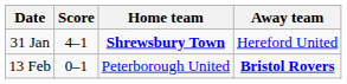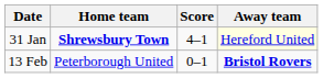 <table class="wikitable" style="text-align: center">
 <tr>
 <th>Date</th>
+<th>Home team</th>
 <th>Score</th>
-<th>Home team</th>
 <th>Away team</th>
 </tr>
 <tr>
 <td>31 Jan</td>
+<td><strong><a href='#'>Shrewsbury Town</a></strong></td>
 <td>4–1</td>
-<td><strong><a href='#'>Shrewsbury Town</a></strong></td>
-<td><a href='#'>Hereford United</a></td>
+<td style="background: lightyellow;"><a href='#'>Hereford United</a></td>
 </tr>
 <tr>
 <td>13 Feb</td>
+<td><a href='#'>Peterborough United</a></td>
 <td>0–1</td>
-<td><a href='#'>Peterborough United</a></td>
 <td><strong><a href='#'>Bristol Rovers</a></strong></td>
 </tr>
 </table>
